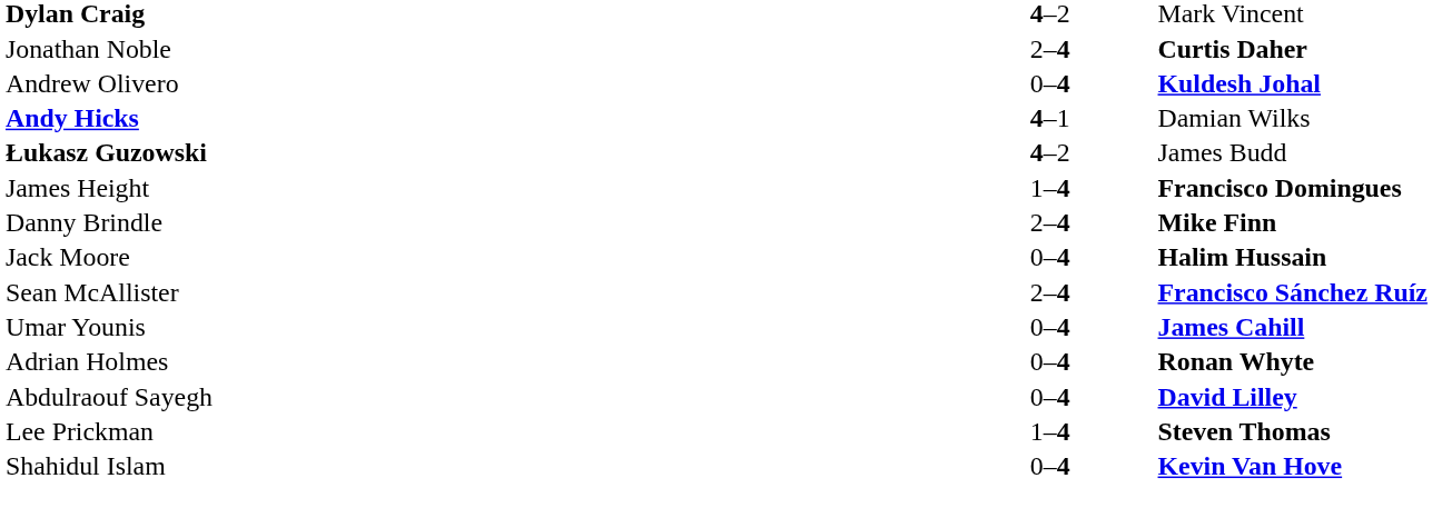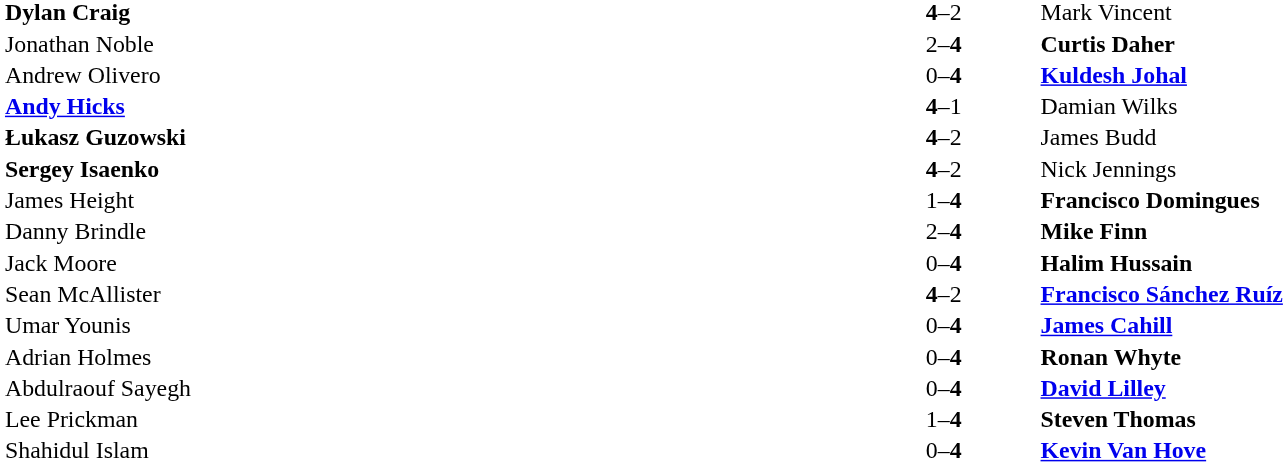 <table width="100%" cellspacing="1">
 <tr>
 <th width=45%></th>
 <th width=10%></th>
 <th width=45%></th>
 </tr>
 <tr>
 <td> <strong>Dylan Craig</strong></td>
 <td align="center"><strong>4</strong>–2</td>
 <td> Mark Vincent</td>
 </tr>
 <tr>
 <td> Jonathan Noble</td>
 <td align="center">2–<strong>4</strong></td>
 <td> <strong>Curtis Daher</strong></td>
 </tr>
 <tr>
 <td> Andrew Olivero</td>
 <td align="center">0–<strong>4</strong></td>
 <td> <strong><a href='#'>Kuldesh Johal</a></strong></td>
 </tr>
 <tr>
 <td> <strong><a href='#'>Andy Hicks</a></strong></td>
 <td align="center"><strong>4</strong>–1</td>
 <td> Damian Wilks</td>
 </tr>
 <tr>
 <td> <strong>Łukasz Guzowski</strong></td>
 <td align="center"><strong>4</strong>–2</td>
 <td> James Budd</td>
 </tr>
 <tr>
+<td> <strong>Sergey Isaenko</strong></td>
+<td align="center"><strong>4</strong>–2</td>
+<td> Nick Jennings</td>
+</tr>
+<tr>
 <td> James Height</td>
 <td align="center">1–<strong>4</strong></td>
 <td> <strong>Francisco Domingues</strong></td>
 </tr>
 <tr>
 <td> Danny Brindle</td>
 <td align="center">2–<strong>4</strong></td>
 <td> <strong>Mike Finn</strong></td>
 </tr>
 <tr>
 <td> Jack Moore</td>
 <td align="center">0–<strong>4</strong></td>
 <td> <strong>Halim Hussain</strong></td>
 </tr>
 <tr>
 <td> Sean McAllister</td>
-<td align="center">2–<strong>4</strong></td>
+<td align="center"><strong>4</strong>–2</td>
 <td> <strong><a href='#'>Francisco Sánchez Ruíz</a></strong></td>
 </tr>
 <tr>
 <td> Umar Younis</td>
 <td align="center">0–<strong>4</strong></td>
 <td> <strong><a href='#'>James Cahill</a></strong></td>
 </tr>
 <tr>
 <td> Adrian Holmes</td>
 <td align="center">0–<strong>4</strong></td>
 <td> <strong>Ronan Whyte</strong></td>
 </tr>
 <tr>
 <td> Abdulraouf Sayegh</td>
 <td align="center">0–<strong>4</strong></td>
 <td> <strong><a href='#'>David Lilley</a></strong></td>
 </tr>
 <tr>
 <td> Lee Prickman</td>
 <td align="center">1–<strong>4</strong></td>
 <td> <strong>Steven Thomas</strong></td>
 </tr>
 <tr>
 <td> Shahidul Islam</td>
 <td align="center">0–<strong>4</strong></td>
 <td> <strong><a href='#'>Kevin Van Hove</a></strong></td>
 </tr>
 </table>
